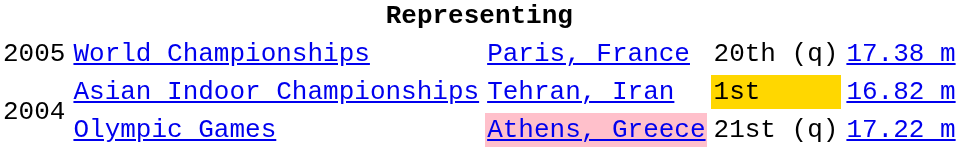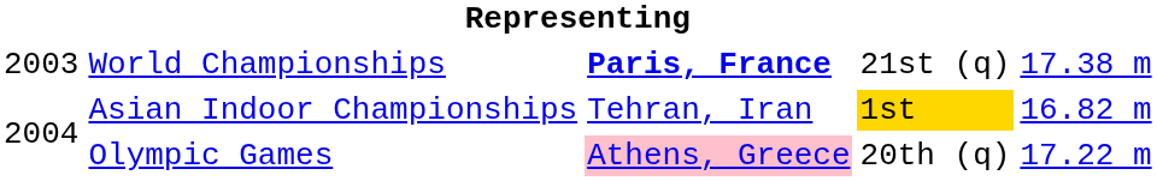 <table>
 <tr>
 <th colspan="5">Representing </th>
 </tr>
 <tr>
-<td>2005</td>
+<td>2003</td>
 <td><a href='#'>World Championships</a></td>
-<td><a href='#'>Paris, France</a></td>
-<td>20th (q)</td>
+<td><strong><a href='#'>Paris, France</a></strong></td>
+<td>21st (q)</td>
 <td><a href='#'>17.38 m</a></td>
 </tr>
 <tr>
 <td rowspan=2>2004</td>
 <td><a href='#'>Asian Indoor Championships</a></td>
 <td><a href='#'>Tehran, Iran</a></td>
 <td bgcolor="gold">1st</td>
 <td><a href='#'>16.82 m</a></td>
 </tr>
 <tr>
 <td><a href='#'>Olympic Games</a></td>
 <td style="background: pink;"><a href='#'>Athens, Greece</a></td>
-<td>21st (q)</td>
+<td>20th (q)</td>
 <td><a href='#'>17.22 m</a></td>
 </tr>
 </table>
